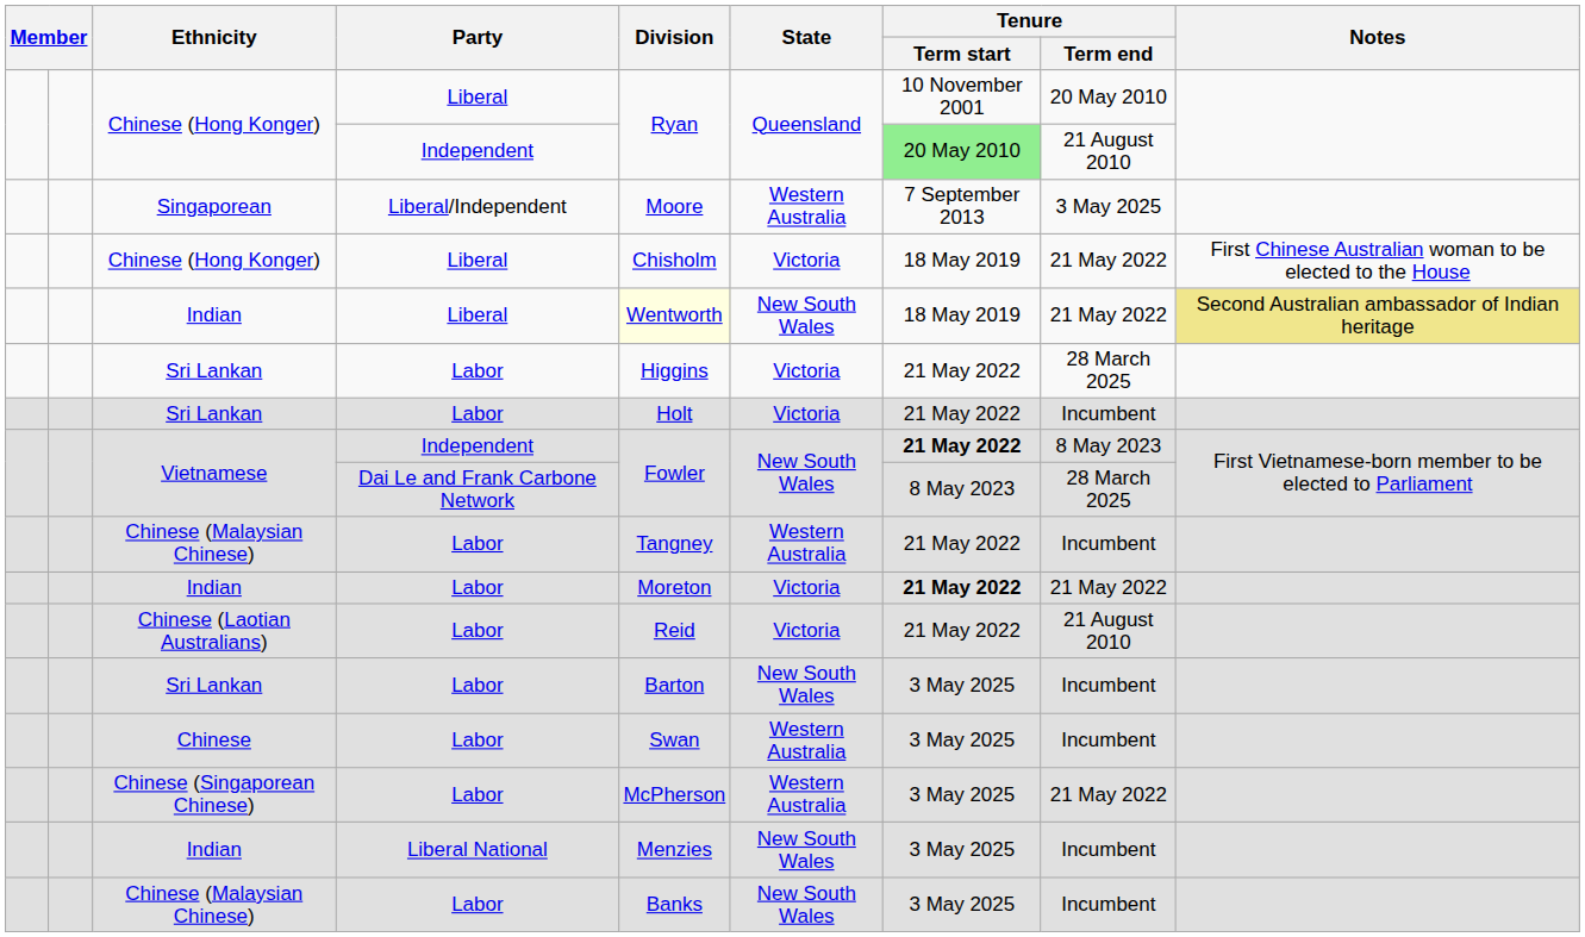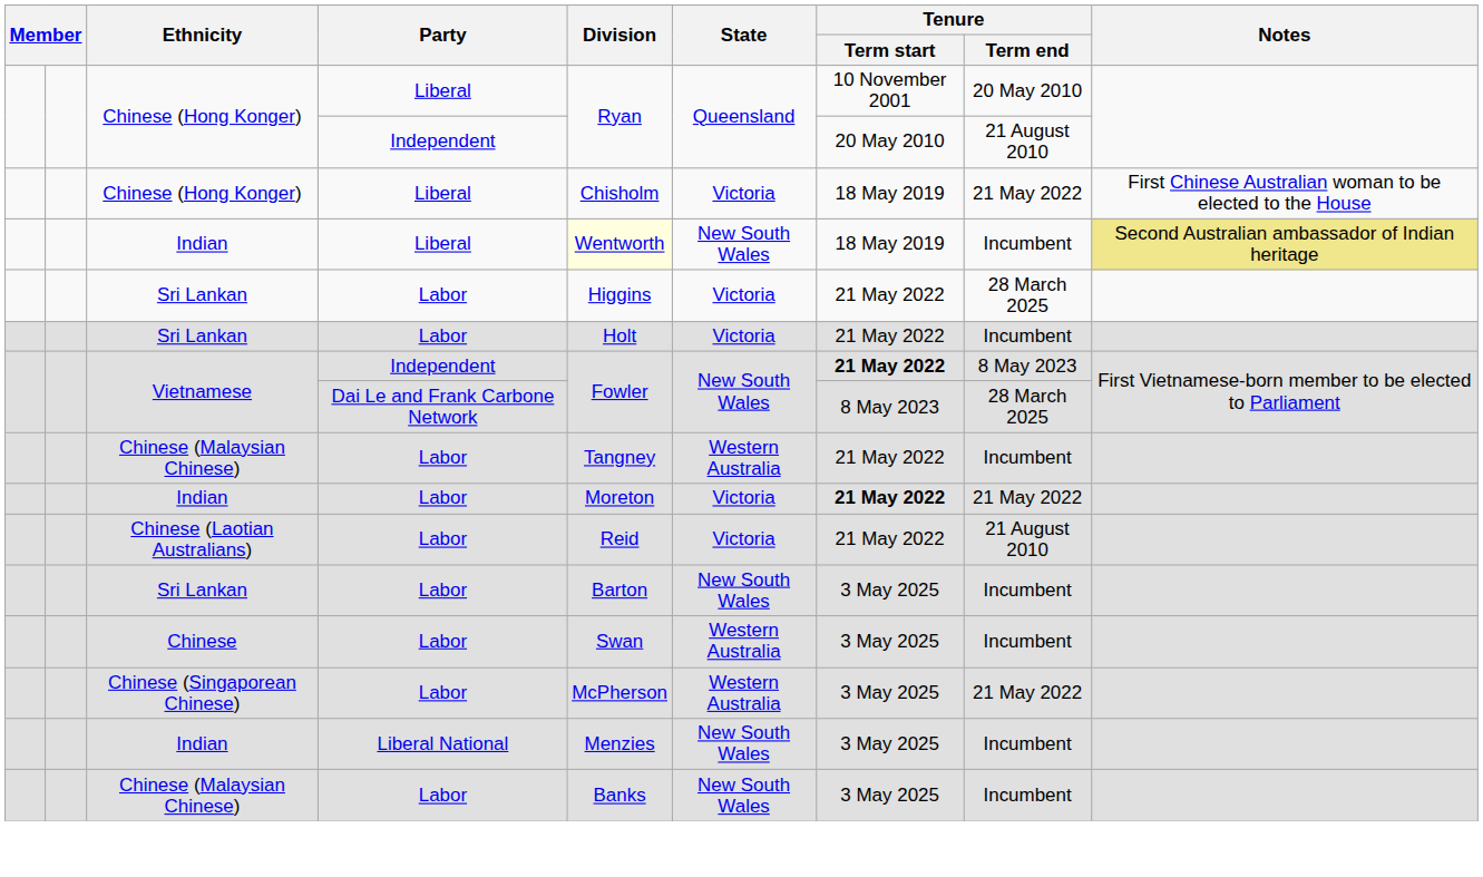 <table class="wikitable sortable plainrowheaders" style="text-align: center;">
 <tr>
 <th colspan="2" rowspan="2" class="unsortable"><a href='#'>Member</a></th>
 <th rowspan="2">Ethnicity</th>
 <th rowspan="2">Party</th>
 <th rowspan="2">Division</th>
 <th rowspan="2">State</th>
 <th colspan="2">Tenure</th>
 <th rowspan="2">Notes</th>
 </tr>
 <tr>
 <th>Term start</th>
 <th>Term end</th>
 </tr>
 <tr>
 <td rowspan="2"></td>
 <td rowspan="2"><strong></strong><br></td>
 <td rowspan="2"><a href='#'>Chinese</a> (<a href='#'>Hong Konger</a>)</td>
 <td><a href='#'>Liberal</a></td>
 <td rowspan="2"><a href='#'>Ryan</a></td>
 <td rowspan="2"><a href='#'>Queensland</a></td>
 <td>10 November 2001</td>
 <td>20 May 2010</td>
 <td rowspan="2"></td>
 </tr>
 <tr>
 <td><a href='#'>Independent</a></td>
-<td style="background: lightgreen;">20 May 2010</td>
+<td>20 May 2010</td>
 <td>21 August 2010</td>
-</tr>
-<tr>
-<td></td>
-<td><strong></strong><br></td>
-<td><a href='#'>Singaporean</a></td>
-<td><a href='#'>Liberal</a>/Independent</td>
-<td><a href='#'>Moore</a></td>
-<td><a href='#'>Western Australia</a></td>
-<td>7 September 2013</td>
-<td>3 May 2025</td>
-<td></td>
 </tr>
 <tr>
 <td></td>
 <td><strong></strong><br></td>
 <td><a href='#'>Chinese</a> (<a href='#'>Hong Konger</a>)</td>
 <td><a href='#'>Liberal</a></td>
 <td><a href='#'>Chisholm</a></td>
 <td><a href='#'>Victoria</a></td>
 <td>18 May 2019</td>
 <td>21 May 2022</td>
 <td>First <a href='#'>Chinese Australian</a> woman  to be elected to the <a href='#'>House</a></td>
 </tr>
 <tr>
 <td></td>
 <td><strong></strong><br></td>
 <td><a href='#'>Indian</a></td>
 <td><a href='#'>Liberal</a></td>
 <td style="background: lightyellow;"><a href='#'>Wentworth</a></td>
 <td><a href='#'>New South Wales</a></td>
 <td>18 May 2019</td>
-<td>21 May 2022</td>
+<td>Incumbent</td>
 <td style="background: khaki;">Second Australian ambassador of Indian heritage</td>
 </tr>
 <tr>
 <td></td>
 <td><strong></strong><br></td>
 <td><a href='#'>Sri Lankan</a></td>
 <td><a href='#'>Labor</a></td>
 <td><a href='#'>Higgins</a></td>
 <td><a href='#'>Victoria</a></td>
 <td>21 May 2022</td>
 <td>28 March 2025</td>
 <td></td>
 </tr>
 <tr style="background:#e0e0e0">
 <td></td>
 <td><strong></strong><br></td>
 <td><a href='#'>Sri Lankan</a></td>
 <td><a href='#'>Labor</a></td>
 <td><a href='#'>Holt</a></td>
 <td><a href='#'>Victoria</a></td>
 <td>21 May 2022</td>
 <td>Incumbent</td>
 <td></td>
 </tr>
 <tr style="background:#e0e0e0">
 <td rowspan="2"></td>
 <td rowspan="2"><strong></strong><br></td>
 <td rowspan="2"><a href='#'>Vietnamese</a></td>
 <td><a href='#'>Independent</a></td>
 <td rowspan="2"><a href='#'>Fowler</a></td>
 <td rowspan="2"><a href='#'>New South Wales</a></td>
 <td><strong>21 May 2022</strong></td>
 <td>8 May 2023</td>
 <td rowspan="2">First Vietnamese-born member to be elected to <a href='#'>Parliament</a></td>
 </tr>
 <tr style="background:#e0e0e0">
 <td><a href='#'>Dai Le and Frank Carbone Network</a></td>
 <td>8 May 2023</td>
 <td>28 March 2025</td>
 </tr>
 <tr style="background:#e0e0e0">
 <td></td>
 <td><strong></strong><br></td>
 <td><a href='#'>Chinese</a> (<a href='#'>Malaysian Chinese</a>)</td>
 <td><a href='#'>Labor</a></td>
 <td><a href='#'>Tangney</a></td>
 <td><a href='#'>Western Australia</a></td>
 <td>21 May 2022</td>
 <td>Incumbent</td>
 <td></td>
 </tr>
 <tr style="background:#e0e0e0">
 <td></td>
 <td><strong></strong><br></td>
 <td><a href='#'>Indian</a></td>
 <td><a href='#'>Labor</a></td>
 <td><a href='#'>Moreton</a></td>
 <td><a href='#'>Victoria</a></td>
 <td><strong>21 May 2022</strong></td>
 <td>21 May 2022</td>
 <td></td>
 </tr>
 <tr style="background:#e0e0e0">
 <td></td>
 <td><strong></strong><br></td>
 <td><a href='#'>Chinese</a> (<a href='#'>Laotian Australians</a>)</td>
 <td><a href='#'>Labor</a></td>
 <td><a href='#'>Reid</a></td>
 <td><a href='#'>Victoria</a></td>
 <td>21 May 2022</td>
 <td>21 August 2010</td>
 <td></td>
 </tr>
 <tr style="background:#e0e0e0">
 <td></td>
 <td><strong></strong><br></td>
 <td><a href='#'>Sri Lankan</a></td>
 <td><a href='#'>Labor</a></td>
 <td><a href='#'>Barton</a></td>
 <td><a href='#'>New South Wales</a></td>
 <td>3 May 2025</td>
 <td>Incumbent</td>
 <td></td>
 </tr>
 <tr style="background:#e0e0e0">
 <td></td>
 <td><strong></strong><br></td>
 <td><a href='#'>Chinese</a></td>
 <td><a href='#'>Labor</a></td>
 <td><a href='#'>Swan</a></td>
 <td><a href='#'>Western Australia</a></td>
 <td>3 May 2025</td>
 <td>Incumbent</td>
 <td></td>
 </tr>
 <tr style="background:#e0e0e0">
 <td></td>
 <td><strong></strong><br></td>
 <td><a href='#'>Chinese</a> (<a href='#'>Singaporean Chinese</a>)</td>
 <td><a href='#'>Labor</a></td>
 <td><a href='#'>McPherson</a></td>
 <td><a href='#'>Western Australia</a></td>
 <td>3 May 2025</td>
 <td>21 May 2022</td>
 <td></td>
 </tr>
 <tr style="background:#e0e0e0">
 <td></td>
 <td><strong></strong><br></td>
 <td><a href='#'>Indian</a></td>
 <td><a href='#'>Liberal National</a></td>
 <td><a href='#'>Menzies</a></td>
 <td><a href='#'>New South Wales</a></td>
 <td>3 May 2025</td>
 <td>Incumbent</td>
 <td></td>
 </tr>
 <tr style="background:#e0e0e0">
 <td></td>
 <td><strong></strong><br></td>
 <td><a href='#'>Chinese</a> (<a href='#'>Malaysian Chinese</a>)</td>
 <td><a href='#'>Labor</a></td>
 <td><a href='#'>Banks</a></td>
 <td><a href='#'>New South Wales</a></td>
 <td>3 May 2025</td>
 <td>Incumbent</td>
 <td></td>
 </tr>
 </table>
